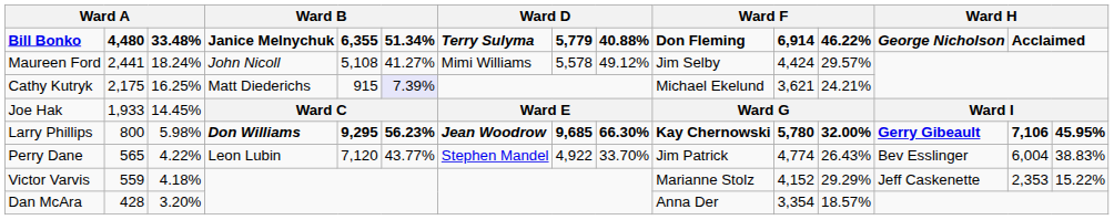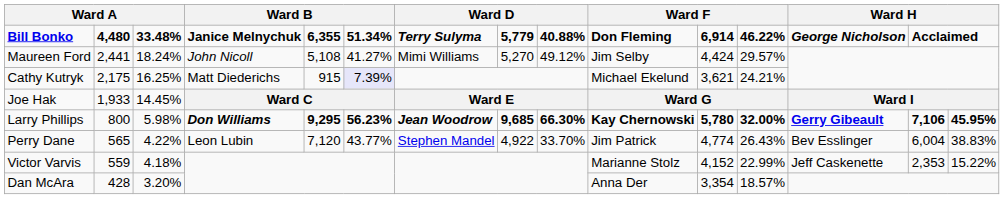 <table class="wikitable">
 <tr>
 <th colspan="3"><strong>Ward A</strong></th>
 <th colspan="3"><strong>Ward B</strong></th>
 <th colspan="3"><strong>Ward D</strong></th>
 <th colspan="3"><strong>Ward F</strong></th>
 <th colspan="3"><strong>Ward H</strong></th>
 </tr>
 <tr>
 <td><strong><a href='#'>Bill Bonko</a></strong></td>
 <td align="right"><strong>4,480</strong></td>
 <td align="right"><strong>33.48%</strong></td>
 <td><strong>Janice Melnychuk</strong></td>
 <td align="right"><strong>6,355</strong></td>
 <td align="right"><strong>51.34%</strong></td>
 <td><strong><em>Terry Sulyma</em></strong></td>
 <td align="right"><strong>5,779</strong></td>
 <td align="right"><strong>40.88%</strong></td>
 <td><strong>Don Fleming</strong></td>
 <td align="right"><strong>6,914</strong></td>
 <td align="right"><strong>46.22%</strong></td>
 <td><strong><em>George Nicholson</em></strong></td>
 <td colspan="2"><strong>Acclaimed</strong></td>
 </tr>
 <tr>
 <td>Maureen Ford</td>
 <td align="right">2,441</td>
 <td align="right">18.24%</td>
 <td><em>John Nicoll</em></td>
 <td align="right">5,108</td>
 <td align="right">41.27%</td>
 <td>Mimi Williams</td>
-<td align="right">5,578</td>
+<td align="right">5,270</td>
 <td align="right">49.12%</td>
 <td>Jim Selby</td>
 <td align="right">4,424</td>
 <td align="right">29.57%</td>
 <td colspan="3" rowspan="2"></td>
 </tr>
 <tr>
 <td>Cathy Kutryk</td>
 <td align="right">2,175</td>
 <td align="right">16.25%</td>
 <td>Matt Diederichs</td>
 <td align="right">915</td>
 <td align="right" style="background: lavender;">7.39%</td>
 <td colspan="3"></td>
 <td>Michael Ekelund</td>
 <td align="right">3,621</td>
 <td align="right">24.21%</td>
 </tr>
 <tr>
 <td>Joe Hak</td>
 <td align="right">1,933</td>
 <td align="right">14.45%</td>
 <th colspan="3"><strong>Ward C</strong></th>
 <th colspan="3"><strong>Ward E</strong></th>
 <th colspan="3"><strong>Ward G</strong></th>
 <th colspan="3"><strong>Ward I</strong></th>
 </tr>
 <tr>
 <td>Larry Phillips</td>
 <td align="right">800</td>
 <td align="right">5.98%</td>
 <td><strong><em>Don Williams</em></strong></td>
 <td align="right"><strong>9,295</strong></td>
 <td align="right"><strong>56.23%</strong></td>
 <td><strong><em>Jean Woodrow</em></strong></td>
 <td align="right"><strong>9,685</strong></td>
 <td align="right"><strong>66.30%</strong></td>
 <td><strong>Kay Chernowski</strong></td>
 <td align="right"><strong>5,780</strong></td>
 <td align="right"><strong>32.00%</strong></td>
 <td><strong><a href='#'>Gerry Gibeault</a></strong></td>
 <td align="right"><strong>7,106</strong></td>
 <td align="right"><strong>45.95%</strong></td>
 </tr>
 <tr>
 <td>Perry Dane</td>
 <td align="right">565</td>
 <td align="right">4.22%</td>
 <td>Leon Lubin</td>
 <td align="right">7,120</td>
 <td align="right">43.77%</td>
 <td><a href='#'>Stephen Mandel</a></td>
 <td align="right">4,922</td>
 <td align="right">33.70%</td>
 <td>Jim Patrick</td>
 <td align="right">4,774</td>
 <td align="right">26.43%</td>
 <td>Bev Esslinger</td>
 <td align="right">6,004</td>
 <td align="right">38.83%</td>
 </tr>
 <tr>
 <td>Victor Varvis</td>
 <td align="right">559</td>
 <td align="right">4.18%</td>
 <td colspan="3" rowspan="2"></td>
 <td colspan="3" rowspan="2"></td>
 <td>Marianne Stolz</td>
 <td align="right">4,152</td>
-<td align="right">29.29%</td>
+<td align="right">22.99%</td>
 <td>Jeff Caskenette</td>
 <td align="right">2,353</td>
 <td align="right">15.22%</td>
 </tr>
 <tr>
 <td>Dan McAra</td>
 <td align="right">428</td>
 <td align="right">3.20%</td>
 <td>Anna Der</td>
 <td align="right">3,354</td>
 <td align="right">18.57%</td>
 <td colspan="3"></td>
 </tr>
 </table>
